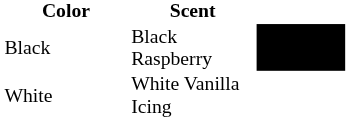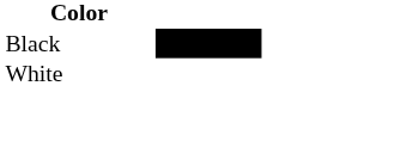 <table border="0" cellspacing="1" cellpadding="1">
 <tr>
 <th width="100">Color</th>
-<th width="100">Scent</th>
 <th width="70"> </th>
 </tr>
 <tr>
 <td>Black</td>
-<td>Black Raspberry</td>
 <td bgcolor="#000000"> </td>
 </tr>
 <tr>
 <td>White</td>
-<td>White Vanilla Icing</td>
 <td bgcolor="#FFFFFF"> </td>
 </tr>
 </table>
